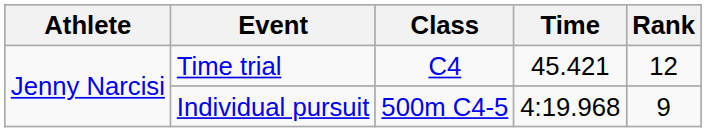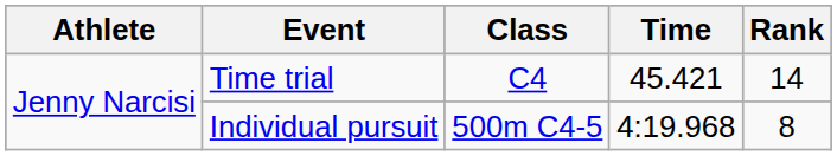 <table class=wikitable style=font-size:95%;text-align:center>
 <tr>
 <th>Athlete</th>
 <th>Event</th>
 <th>Class</th>
 <th>Time</th>
 <th>Rank</th>
 </tr>
 <tr align=center>
 <td align=left rowspan=2><a href='#'>Jenny Narcisi</a></td>
 <td align=left><a href='#'>Time trial</a></td>
 <td><a href='#'>C4</a></td>
 <td>45.421</td>
-<td>12</td>
+<td>14</td>
 </tr>
 <tr align=center>
 <td align=left><a href='#'>Individual pursuit</a></td>
 <td><a href='#'>500m C4-5</a></td>
 <td>4:19.968</td>
-<td>9</td>
+<td>8</td>
 </tr>
 </table>
